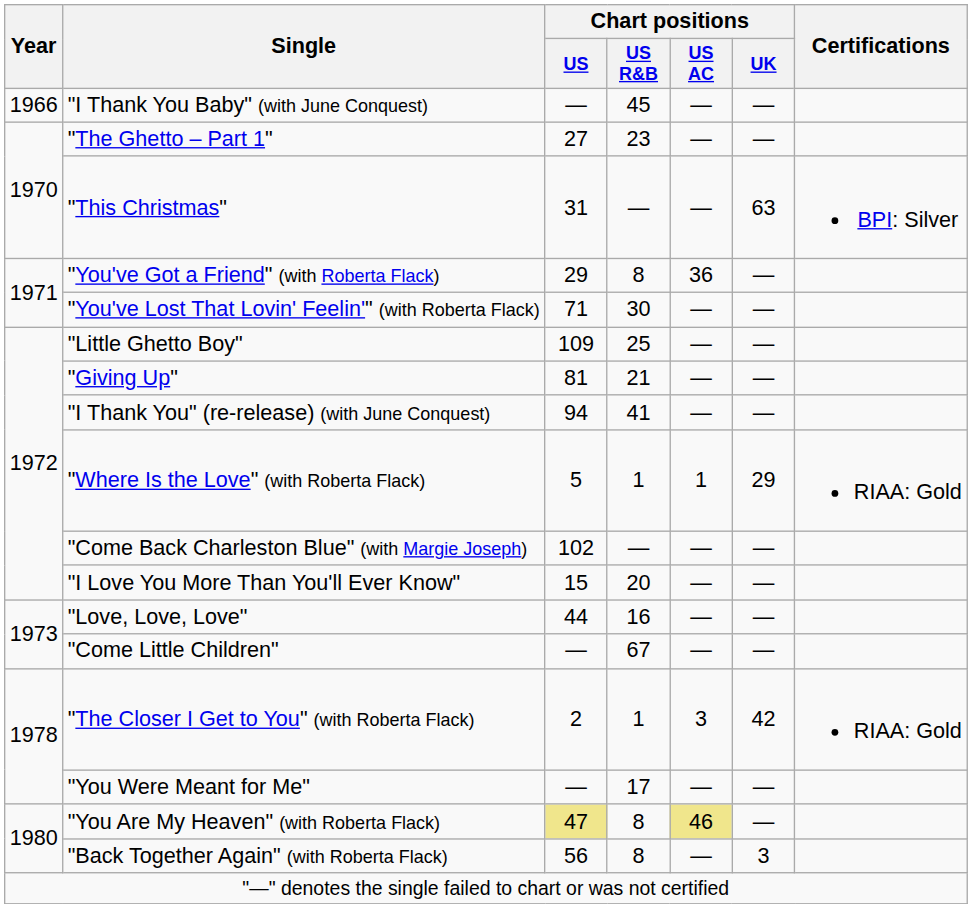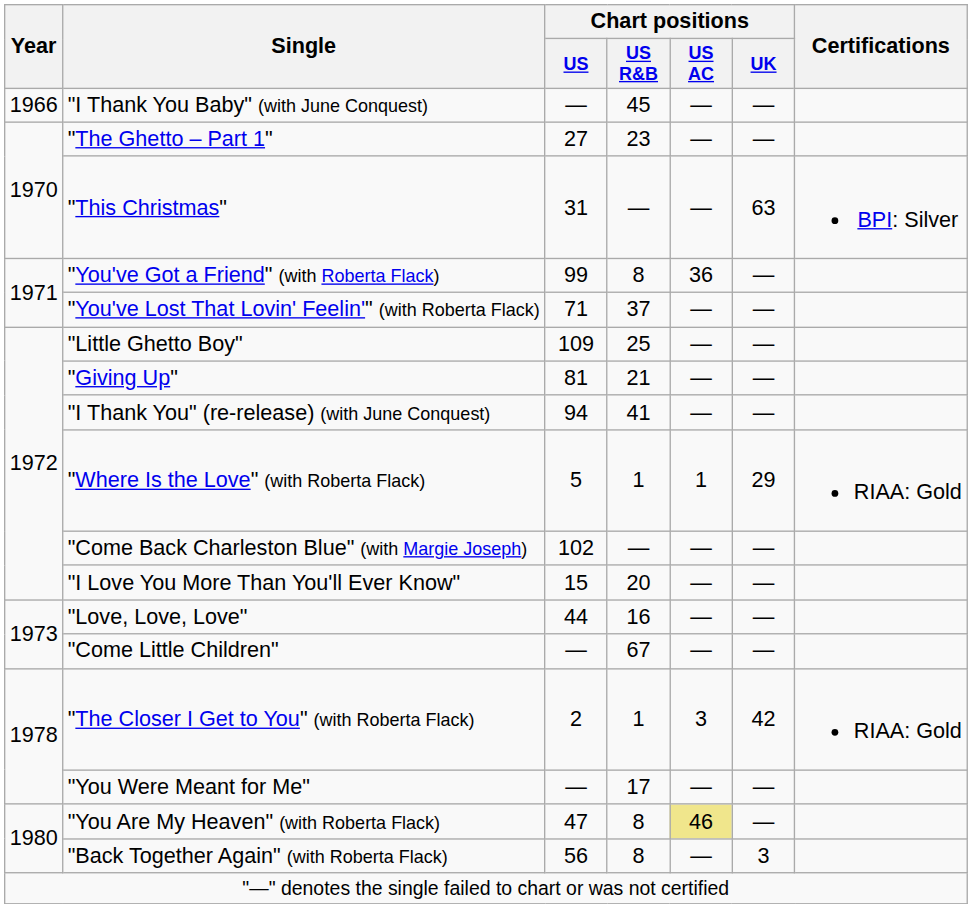 <table class="wikitable" style="text-align:center">
 <tr>
 <th rowspan="2">Year</th>
 <th rowspan="2">Single</th>
 <th colspan="4">Chart positions</th>
 <th rowspan="2">Certifications</th>
 </tr>
 <tr style="font-size:smaller">
 <th style="width:40px;"><a href='#'>US</a><br></th>
 <th style="width:40px;"><a href='#'>US R&B</a><br></th>
 <th style="width:40px;"><a href='#'>US<br>AC</a><br></th>
 <th style="width:40px;"><a href='#'>UK</a><br></th>
 </tr>
 <tr>
 <td>1966</td>
 <td style="text-align:left;">"I Thank You Baby" <small>(with June Conquest)</small></td>
 <td>—</td>
 <td>45</td>
 <td>—</td>
 <td>—</td>
 <td></td>
 </tr>
 <tr>
 <td rowspan="2">1970</td>
 <td style="text-align:left;">"<a href='#'>The Ghetto – Part 1</a>"</td>
 <td>27</td>
 <td>23</td>
 <td>—</td>
 <td>—</td>
 <td></td>
 </tr>
 <tr>
 <td style="text-align:left;">"<a href='#'>This Christmas</a>"</td>
 <td>31</td>
 <td>—</td>
 <td>—</td>
 <td>63</td>
 <td><br><ul><li><a href='#'>BPI</a>: Silver</li></ul></td>
 </tr>
 <tr>
 <td rowspan="2">1971</td>
 <td style="text-align:left;">"<a href='#'>You've Got a Friend</a>" <small>(with <a href='#'>Roberta Flack</a>)</small></td>
-<td>29</td>
+<td>99</td>
 <td>8</td>
 <td>36</td>
 <td>—</td>
 <td></td>
 </tr>
 <tr>
 <td style="text-align:left;">"<a href='#'>You've Lost That Lovin' Feelin'</a>" <small>(with Roberta Flack)</small></td>
 <td>71</td>
-<td>30</td>
+<td>37</td>
 <td>—</td>
 <td>—</td>
 <td></td>
 </tr>
 <tr>
 <td rowspan="6">1972</td>
 <td style="text-align:left;">"Little Ghetto Boy"</td>
 <td>109</td>
 <td>25</td>
 <td>—</td>
 <td>—</td>
 <td></td>
 </tr>
 <tr>
 <td style="text-align:left;">"<a href='#'>Giving Up</a>"</td>
 <td>81</td>
 <td>21</td>
 <td>—</td>
 <td>—</td>
 <td></td>
 </tr>
 <tr>
 <td style="text-align:left;">"I Thank You" (re-release) <small>(with June Conquest)</small></td>
 <td>94</td>
 <td>41</td>
 <td>—</td>
 <td>—</td>
 <td></td>
 </tr>
 <tr>
 <td style="text-align:left;">"<a href='#'>Where Is the Love</a>" <small>(with Roberta Flack)</small></td>
 <td>5</td>
 <td>1</td>
 <td>1</td>
 <td>29</td>
 <td><br><ul><li>RIAA: Gold</li></ul></td>
 </tr>
 <tr>
 <td style="text-align:left;">"Come Back Charleston Blue" <small>(with <a href='#'>Margie Joseph</a>)</small></td>
 <td>102</td>
 <td>—</td>
 <td>—</td>
 <td>—</td>
 <td></td>
 </tr>
 <tr>
 <td style="text-align:left;">"I Love You More Than You'll Ever Know"</td>
 <td>15</td>
 <td>20</td>
 <td>—</td>
 <td>—</td>
 <td></td>
 </tr>
 <tr>
 <td rowspan="2">1973</td>
 <td style="text-align:left;">"Love, Love, Love"</td>
 <td>44</td>
 <td>16</td>
 <td>—</td>
 <td>—</td>
 <td></td>
 </tr>
 <tr>
 <td style="text-align:left;">"Come Little Children"</td>
 <td>—</td>
 <td>67</td>
 <td>—</td>
 <td>—</td>
 <td></td>
 </tr>
 <tr>
 <td rowspan="2">1978</td>
 <td style="text-align:left;">"<a href='#'>The Closer I Get to You</a>" <small>(with Roberta Flack)</small></td>
 <td>2</td>
 <td>1</td>
 <td>3</td>
 <td>42</td>
 <td><br><ul><li>RIAA: Gold</li></ul></td>
 </tr>
 <tr>
 <td style="text-align:left;">"You Were Meant for Me"</td>
 <td>—</td>
 <td>17</td>
 <td>—</td>
 <td>—</td>
 <td></td>
 </tr>
 <tr>
 <td rowspan="2">1980</td>
 <td style="text-align:left;">"You Are My Heaven" <small>(with Roberta Flack)</small></td>
-<td style="background: khaki;">47</td>
+<td>47</td>
 <td>8</td>
 <td style="background: khaki;">46</td>
 <td>—</td>
 <td></td>
 </tr>
 <tr>
 <td style="text-align:left;">"Back Together Again" <small>(with Roberta Flack)</small></td>
 <td>56</td>
 <td>8</td>
 <td>—</td>
 <td>3</td>
 <td></td>
 </tr>
 <tr>
 <td colspan="7" style="font-size:90%;">"—" denotes the single failed to chart or was not certified</td>
 </tr>
 </table>
